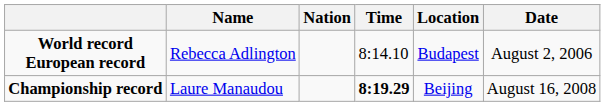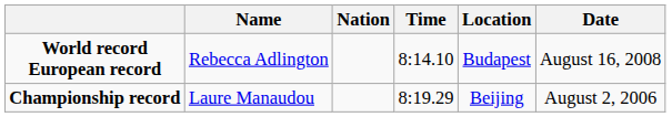 <table class=wikitable style=text-align:center>
 <tr>
 <th></th>
 <th>Name</th>
 <th>Nation</th>
 <th>Time</th>
 <th>Location</th>
 <th>Date</th>
 </tr>
 <tr>
 <td><strong>World record</strong><br><strong>European record</strong></td>
 <td align=left><a href='#'>Rebecca Adlington</a></td>
 <td align=left></td>
 <td align=left>8:14.10</td>
 <td><a href='#'>Budapest</a></td>
-<td>August 2, 2006</td>
+<td>August 16, 2008</td>
 </tr>
 <tr>
 <td><strong>Championship record</strong></td>
 <td align=left><a href='#'>Laure Manaudou</a></td>
 <td align=left></td>
-<td align=left><strong>8:19.29</strong></td>
+<td align=left>8:19.29</td>
 <td><a href='#'>Beijing</a></td>
-<td>August 16, 2008</td>
+<td>August 2, 2006</td>
 </tr>
 </table>
